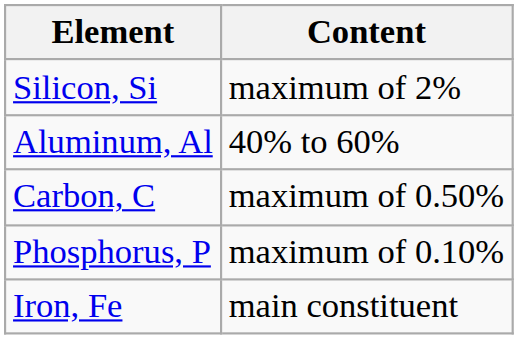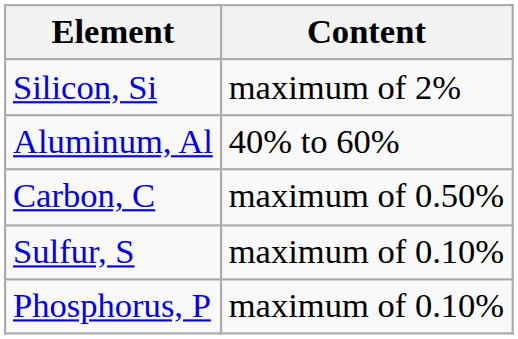 <table class="wikitable">
 <tr>
 <th>Element</th>
 <th>Content</th>
 </tr>
 <tr>
 <td><a href='#'>Silicon, Si</a></td>
 <td>maximum of 2%</td>
 </tr>
 <tr>
 <td><a href='#'>Aluminum, Al</a></td>
 <td>40% to 60%</td>
 </tr>
 <tr>
 <td><a href='#'>Carbon, C</a></td>
 <td>maximum of 0.50%</td>
 </tr>
 <tr>
+<td><a href='#'>Sulfur, S</a></td>
+<td>maximum of 0.10%</td>
+</tr>
+<tr>
 <td><a href='#'>Phosphorus, P</a></td>
 <td>maximum of 0.10%</td>
 </tr>
-<tr>
-<td><a href='#'>Iron, Fe</a></td>
-<td>main constituent</td>
-</tr>
 </table>
